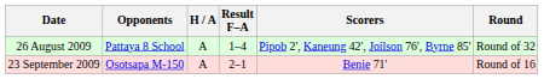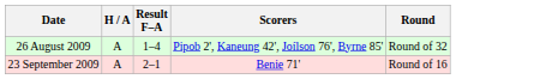 <table class="wikitable" style="text-align:center">
 <tr>
 <th>Date</th>
-<th>Opponents</th>
 <th>H / A</th>
 <th>Result<br>F–A</th>
 <th>Scorers</th>
 <th>Round</th>
 </tr>
 <tr bgcolor="#ddffdd">
 <td>26 August 2009</td>
-<td><a href='#'>Pattaya 8 School</a></td>
 <td>A</td>
 <td>1–4</td>
 <td><a href='#'>Pipob</a> 2', <a href='#'>Kaneung</a> 42', <a href='#'>Joílson</a> 76', <a href='#'>Byrne</a> 85'</td>
 <td>Round of 32</td>
 </tr>
 <tr bgcolor="#ffdddd">
 <td>23 September 2009</td>
-<td><a href='#'>Osotsapa M-150</a></td>
 <td>A</td>
 <td>2–1</td>
 <td><a href='#'>Benie</a> 71'</td>
 <td>Round of 16</td>
 </tr>
 </table>
